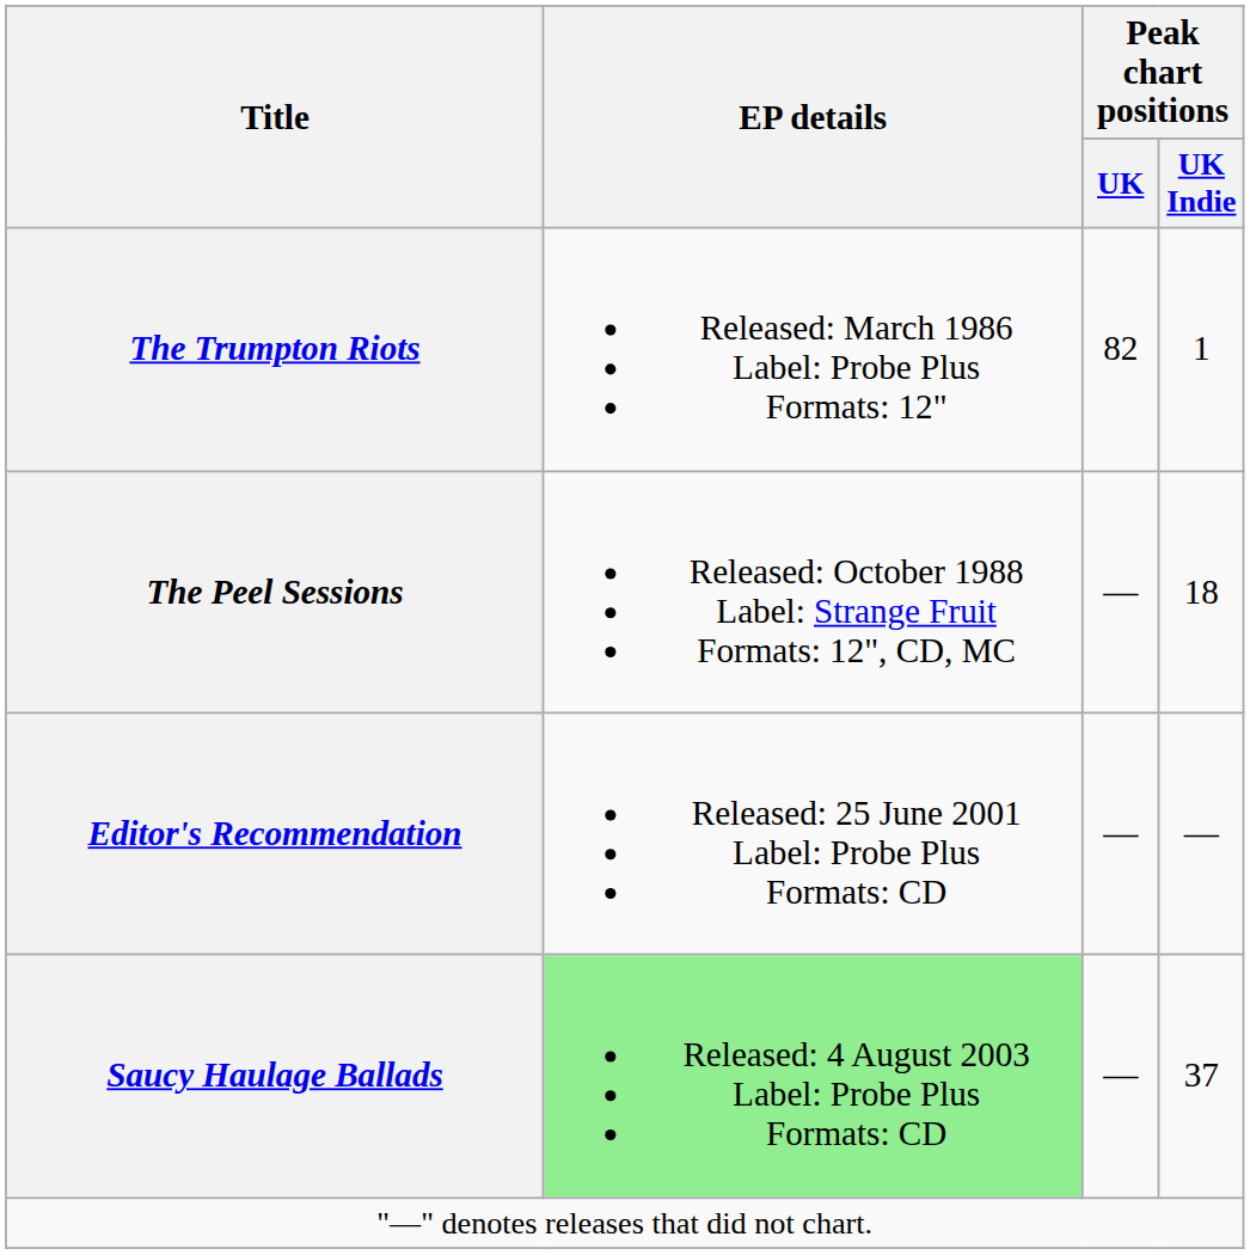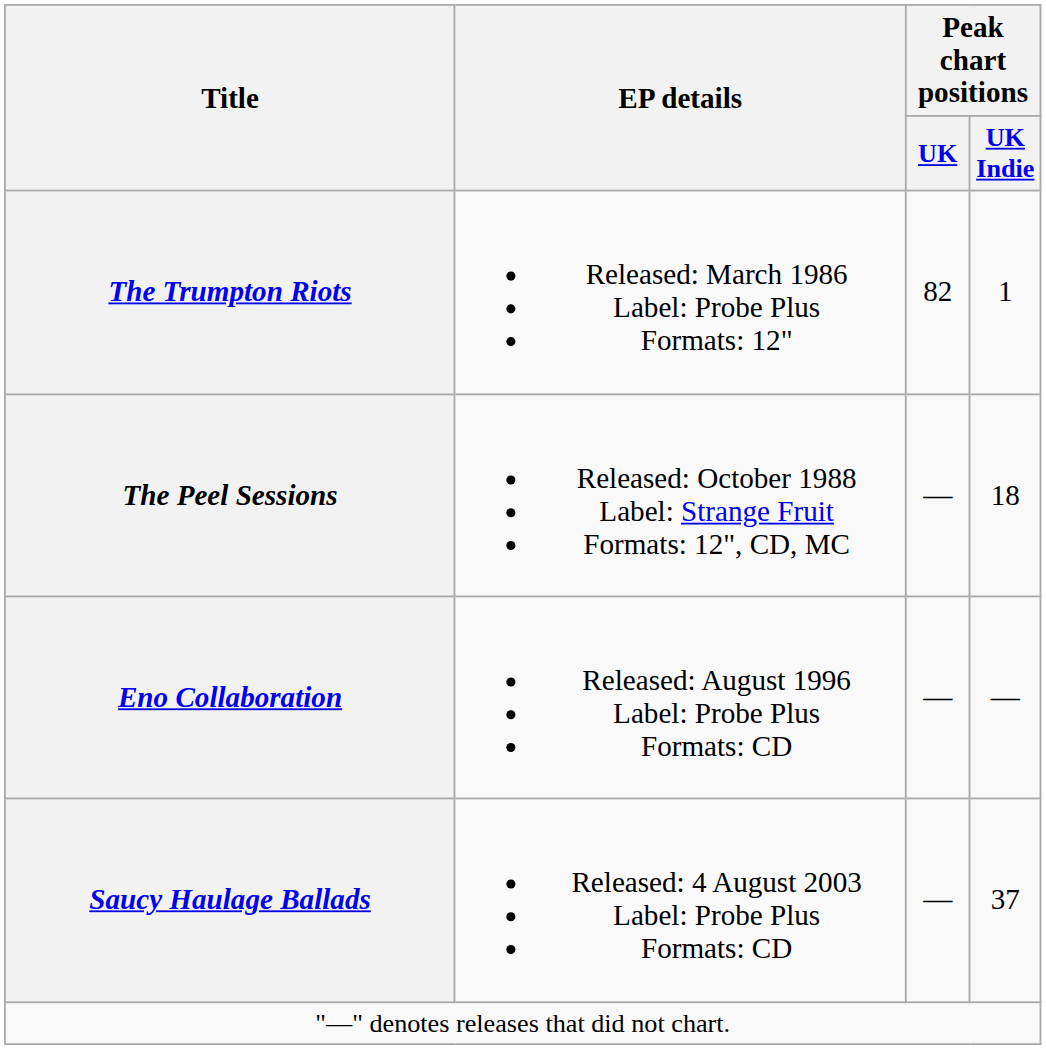 <table class="wikitable plainrowheaders" style="text-align:center;">
 <tr>
 <th rowspan="2" scope="col" style="width:15em;">Title</th>
 <th rowspan="2" scope="col" style="width:15em;">EP details</th>
 <th colspan="2">Peak chart positions</th>
 </tr>
 <tr>
 <th scope="col" style="width:2em;font-size:90%;"><a href='#'>UK</a><br></th>
 <th scope="col" style="width:2em;font-size:90%;"><a href='#'>UK Indie</a><br></th>
 </tr>
 <tr>
 <th scope="row"><em><a href='#'>The Trumpton Riots</a></em></th>
 <td><br><ul><li>Released: March 1986</li><li>Label: Probe Plus</li><li>Formats: 12"</li></ul></td>
 <td>82</td>
 <td>1</td>
 </tr>
 <tr>
 <th scope="row"><em>The Peel Sessions</em></th>
 <td><br><ul><li>Released: October 1988</li><li>Label: <a href='#'>Strange Fruit</a></li><li>Formats: 12", CD, MC</li></ul></td>
 <td>—</td>
 <td>18</td>
 </tr>
 <tr>
-<th scope="row"><em><a href='#'>Editor's Recommendation</a></em></th>
-<td><br><ul><li>Released: 25 June 2001</li><li>Label: Probe Plus</li><li>Formats: CD</li></ul></td>
+<th scope="row"><em><a href='#'>Eno Collaboration</a></em></th>
+<td><br><ul><li>Released: August 1996</li><li>Label: Probe Plus</li><li>Formats: CD</li></ul></td>
 <td>—</td>
 <td>—</td>
 </tr>
 <tr>
 <th scope="row"><em><a href='#'>Saucy Haulage Ballads</a></em></th>
-<td style="background: lightgreen;"><br><ul><li>Released: 4 August 2003</li><li>Label: Probe Plus</li><li>Formats: CD</li></ul></td>
+<td><br><ul><li>Released: 4 August 2003</li><li>Label: Probe Plus</li><li>Formats: CD</li></ul></td>
 <td>—</td>
 <td>37</td>
 </tr>
 <tr>
 <td colspan="4" style="font-size:90%">"—" denotes releases that did not chart.</td>
 </tr>
 </table>
